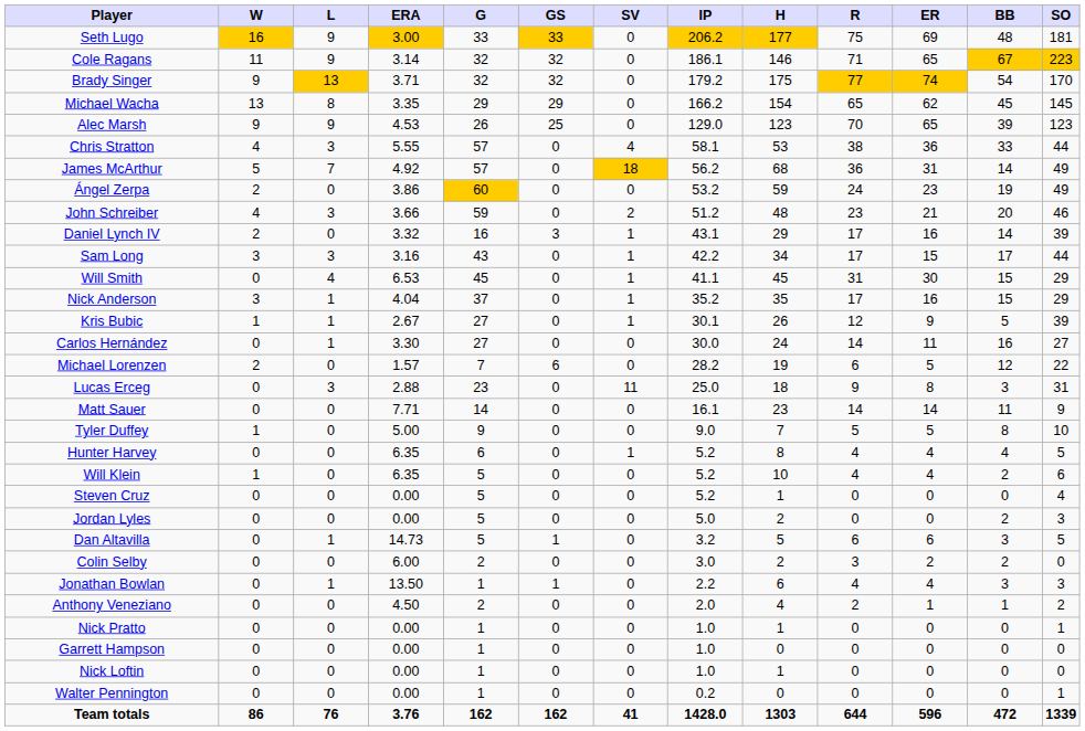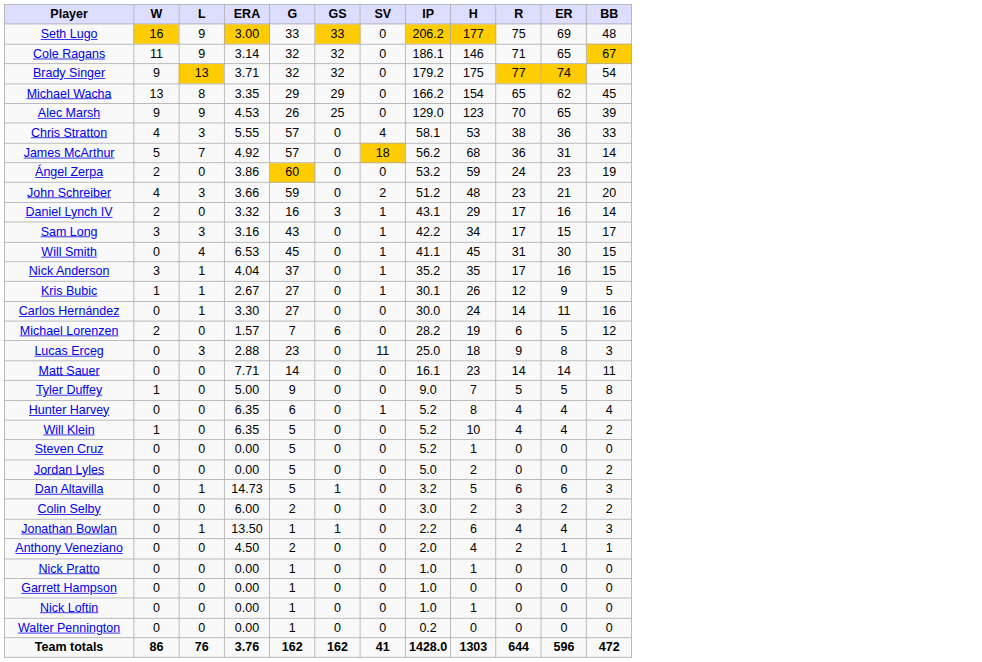 <table class="wikitable" style="text-align:center;">
 <tr>
 <th style="background:#ddf;width:20%;"><strong>Player</strong></th>
 <th style="background:#ddf;width:7%;"><strong>W</strong></th>
 <th style="background:#ddf;width:7%;"><strong>L</strong></th>
 <th style="background:#ddf;width:7%;"><strong>ERA</strong></th>
 <th style="background:#ddf;width:7%;"><strong>G</strong></th>
 <th style="background:#ddf;width:7%;"><strong>GS</strong></th>
 <th style="background:#ddf;width:7%;"><strong>SV</strong></th>
 <th style="background:#ddf;width:7%;"><strong>IP</strong></th>
 <th style="background:#ddf;width:7%;"><strong>H</strong></th>
 <th style="background:#ddf;width:7%;"><strong>R</strong></th>
 <th style="background:#ddf;width:7%;"><strong>ER</strong></th>
 <th style="background:#ddf;width:7%;"><strong>BB</strong></th>
-<th style="background:#ddf;width:7%;"><strong>SO</strong></th>
 </tr>
 <tr>
 <td><a href='#'>Seth Lugo</a></td>
 <td bgcolor=#ffcc00>16</td>
 <td>9</td>
 <td bgcolor=#ffcc00>3.00</td>
 <td>33</td>
 <td bgcolor=#ffcc00>33</td>
 <td>0</td>
 <td bgcolor=#ffcc00>206.2</td>
 <td bgcolor=#ffcc00>177</td>
 <td>75</td>
 <td>69</td>
 <td>48</td>
-<td>181</td>
 </tr>
 <tr>
 <td><a href='#'>Cole Ragans</a></td>
 <td>11</td>
 <td>9</td>
 <td>3.14</td>
 <td>32</td>
 <td>32</td>
 <td>0</td>
 <td>186.1</td>
 <td>146</td>
 <td>71</td>
 <td>65</td>
 <td bgcolor=#ffcc00>67</td>
-<td bgcolor=#ffcc00>223</td>
 </tr>
 <tr>
 <td><a href='#'>Brady Singer</a></td>
 <td>9</td>
 <td bgcolor=#ffcc00>13</td>
 <td>3.71</td>
 <td>32</td>
 <td>32</td>
 <td>0</td>
 <td>179.2</td>
 <td>175</td>
 <td bgcolor=#ffcc00>77</td>
 <td bgcolor=#ffcc00>74</td>
 <td>54</td>
-<td>170</td>
 </tr>
 <tr>
 <td><a href='#'>Michael Wacha</a></td>
 <td>13</td>
 <td>8</td>
 <td>3.35</td>
 <td>29</td>
 <td>29</td>
 <td>0</td>
 <td>166.2</td>
 <td>154</td>
 <td>65</td>
 <td>62</td>
 <td>45</td>
-<td>145</td>
 </tr>
 <tr>
 <td><a href='#'>Alec Marsh</a></td>
 <td>9</td>
 <td>9</td>
 <td>4.53</td>
 <td>26</td>
 <td>25</td>
 <td>0</td>
 <td>129.0</td>
 <td>123</td>
 <td>70</td>
 <td>65</td>
 <td>39</td>
-<td>123</td>
 </tr>
 <tr>
 <td><a href='#'>Chris Stratton</a></td>
 <td>4</td>
 <td>3</td>
 <td>5.55</td>
 <td>57</td>
 <td>0</td>
 <td>4</td>
 <td>58.1</td>
 <td>53</td>
 <td>38</td>
 <td>36</td>
 <td>33</td>
-<td>44</td>
 </tr>
 <tr>
 <td><a href='#'>James McArthur</a></td>
 <td>5</td>
 <td>7</td>
 <td>4.92</td>
 <td>57</td>
 <td>0</td>
 <td bgcolor=#ffcc00>18</td>
 <td>56.2</td>
 <td>68</td>
 <td>36</td>
 <td>31</td>
 <td>14</td>
-<td>49</td>
 </tr>
 <tr>
 <td><a href='#'>Ángel Zerpa</a></td>
 <td>2</td>
 <td>0</td>
 <td>3.86</td>
 <td bgcolor=#ffcc00>60</td>
 <td>0</td>
 <td>0</td>
 <td>53.2</td>
 <td>59</td>
 <td>24</td>
 <td>23</td>
 <td>19</td>
-<td>49</td>
 </tr>
 <tr>
 <td><a href='#'>John Schreiber</a></td>
 <td>4</td>
 <td>3</td>
 <td>3.66</td>
 <td>59</td>
 <td>0</td>
 <td>2</td>
 <td>51.2</td>
 <td>48</td>
 <td>23</td>
 <td>21</td>
 <td>20</td>
-<td>46</td>
 </tr>
 <tr>
 <td><a href='#'>Daniel Lynch IV</a></td>
 <td>2</td>
 <td>0</td>
 <td>3.32</td>
 <td>16</td>
 <td>3</td>
 <td>1</td>
 <td>43.1</td>
 <td>29</td>
 <td>17</td>
 <td>16</td>
 <td>14</td>
-<td>39</td>
 </tr>
 <tr>
 <td><a href='#'>Sam Long</a></td>
 <td>3</td>
 <td>3</td>
 <td>3.16</td>
 <td>43</td>
 <td>0</td>
 <td>1</td>
 <td>42.2</td>
 <td>34</td>
 <td>17</td>
 <td>15</td>
 <td>17</td>
-<td>44</td>
 </tr>
 <tr>
 <td><a href='#'>Will Smith</a></td>
 <td>0</td>
 <td>4</td>
 <td>6.53</td>
 <td>45</td>
 <td>0</td>
 <td>1</td>
 <td>41.1</td>
 <td>45</td>
 <td>31</td>
 <td>30</td>
 <td>15</td>
-<td>29</td>
 </tr>
 <tr>
 <td><a href='#'>Nick Anderson</a></td>
 <td>3</td>
 <td>1</td>
 <td>4.04</td>
 <td>37</td>
 <td>0</td>
 <td>1</td>
 <td>35.2</td>
 <td>35</td>
 <td>17</td>
 <td>16</td>
 <td>15</td>
-<td>29</td>
 </tr>
 <tr>
 <td><a href='#'>Kris Bubic</a></td>
 <td>1</td>
 <td>1</td>
 <td>2.67</td>
 <td>27</td>
 <td>0</td>
 <td>1</td>
 <td>30.1</td>
 <td>26</td>
 <td>12</td>
 <td>9</td>
 <td>5</td>
-<td>39</td>
 </tr>
 <tr>
 <td><a href='#'>Carlos Hernández</a></td>
 <td>0</td>
 <td>1</td>
 <td>3.30</td>
 <td>27</td>
 <td>0</td>
 <td>0</td>
 <td>30.0</td>
 <td>24</td>
 <td>14</td>
 <td>11</td>
 <td>16</td>
-<td>27</td>
 </tr>
 <tr>
 <td><a href='#'>Michael Lorenzen</a></td>
 <td>2</td>
 <td>0</td>
 <td>1.57</td>
 <td>7</td>
 <td>6</td>
 <td>0</td>
 <td>28.2</td>
 <td>19</td>
 <td>6</td>
 <td>5</td>
 <td>12</td>
-<td>22</td>
 </tr>
 <tr>
 <td><a href='#'>Lucas Erceg</a></td>
 <td>0</td>
 <td>3</td>
 <td>2.88</td>
 <td>23</td>
 <td>0</td>
 <td>11</td>
 <td>25.0</td>
 <td>18</td>
 <td>9</td>
 <td>8</td>
 <td>3</td>
-<td>31</td>
 </tr>
 <tr>
 <td><a href='#'>Matt Sauer</a></td>
 <td>0</td>
 <td>0</td>
 <td>7.71</td>
 <td>14</td>
 <td>0</td>
 <td>0</td>
 <td>16.1</td>
 <td>23</td>
 <td>14</td>
 <td>14</td>
 <td>11</td>
-<td>9</td>
 </tr>
 <tr>
 <td><a href='#'>Tyler Duffey</a></td>
 <td>1</td>
 <td>0</td>
 <td>5.00</td>
 <td>9</td>
 <td>0</td>
 <td>0</td>
 <td>9.0</td>
 <td>7</td>
 <td>5</td>
 <td>5</td>
 <td>8</td>
-<td>10</td>
 </tr>
 <tr>
 <td><a href='#'>Hunter Harvey</a></td>
 <td>0</td>
 <td>0</td>
 <td>6.35</td>
 <td>6</td>
 <td>0</td>
 <td>1</td>
 <td>5.2</td>
 <td>8</td>
 <td>4</td>
 <td>4</td>
 <td>4</td>
-<td>5</td>
 </tr>
 <tr>
 <td><a href='#'>Will Klein</a></td>
 <td>1</td>
 <td>0</td>
 <td>6.35</td>
 <td>5</td>
 <td>0</td>
 <td>0</td>
 <td>5.2</td>
 <td>10</td>
 <td>4</td>
 <td>4</td>
 <td>2</td>
-<td>6</td>
 </tr>
 <tr>
 <td><a href='#'>Steven Cruz</a></td>
 <td>0</td>
 <td>0</td>
 <td>0.00</td>
 <td>5</td>
 <td>0</td>
 <td>0</td>
 <td>5.2</td>
 <td>1</td>
 <td>0</td>
 <td>0</td>
 <td>0</td>
-<td>4</td>
 </tr>
 <tr>
 <td><a href='#'>Jordan Lyles</a></td>
 <td>0</td>
 <td>0</td>
 <td>0.00</td>
 <td>5</td>
 <td>0</td>
 <td>0</td>
 <td>5.0</td>
 <td>2</td>
 <td>0</td>
 <td>0</td>
 <td>2</td>
-<td>3</td>
 </tr>
 <tr>
 <td><a href='#'>Dan Altavilla</a></td>
 <td>0</td>
 <td>1</td>
 <td>14.73</td>
 <td>5</td>
 <td>1</td>
 <td>0</td>
 <td>3.2</td>
 <td>5</td>
 <td>6</td>
 <td>6</td>
 <td>3</td>
-<td>5</td>
 </tr>
 <tr>
 <td><a href='#'>Colin Selby</a></td>
 <td>0</td>
 <td>0</td>
 <td>6.00</td>
 <td>2</td>
 <td>0</td>
 <td>0</td>
 <td>3.0</td>
 <td>2</td>
 <td>3</td>
 <td>2</td>
 <td>2</td>
-<td>0</td>
 </tr>
 <tr>
 <td><a href='#'>Jonathan Bowlan</a></td>
 <td>0</td>
 <td>1</td>
 <td>13.50</td>
 <td>1</td>
 <td>1</td>
 <td>0</td>
 <td>2.2</td>
 <td>6</td>
 <td>4</td>
 <td>4</td>
-<td>3</td>
 <td>3</td>
 </tr>
 <tr>
 <td><a href='#'>Anthony Veneziano</a></td>
 <td>0</td>
 <td>0</td>
 <td>4.50</td>
 <td>2</td>
 <td>0</td>
 <td>0</td>
 <td>2.0</td>
 <td>4</td>
 <td>2</td>
 <td>1</td>
 <td>1</td>
-<td>2</td>
 </tr>
 <tr>
 <td><a href='#'>Nick Pratto</a></td>
 <td>0</td>
 <td>0</td>
 <td>0.00</td>
 <td>1</td>
 <td>0</td>
 <td>0</td>
 <td>1.0</td>
 <td>1</td>
 <td>0</td>
 <td>0</td>
 <td>0</td>
-<td>1</td>
 </tr>
 <tr>
 <td><a href='#'>Garrett Hampson</a></td>
 <td>0</td>
 <td>0</td>
 <td>0.00</td>
 <td>1</td>
 <td>0</td>
 <td>0</td>
 <td>1.0</td>
-<td>0</td>
 <td>0</td>
 <td>0</td>
 <td>0</td>
 <td>0</td>
 </tr>
 <tr>
 <td><a href='#'>Nick Loftin</a></td>
 <td>0</td>
 <td>0</td>
 <td>0.00</td>
 <td>1</td>
 <td>0</td>
 <td>0</td>
 <td>1.0</td>
 <td>1</td>
 <td>0</td>
 <td>0</td>
 <td>0</td>
-<td>0</td>
 </tr>
 <tr>
 <td><a href='#'>Walter Pennington</a></td>
 <td>0</td>
 <td>0</td>
 <td>0.00</td>
 <td>1</td>
 <td>0</td>
 <td>0</td>
 <td>0.2</td>
 <td>0</td>
 <td>0</td>
 <td>0</td>
 <td>0</td>
-<td>1</td>
 </tr>
 <tr>
 <td><strong>Team totals</strong></td>
 <td><strong>86</strong></td>
 <td><strong>76</strong></td>
 <td><strong>3.76</strong></td>
 <td><strong>162</strong></td>
 <td><strong>162</strong></td>
 <td><strong>41</strong></td>
 <td><strong>1428.0</strong></td>
 <td><strong>1303</strong></td>
 <td><strong>644</strong></td>
 <td><strong>596</strong></td>
 <td><strong>472</strong></td>
-<td><strong>1339</strong></td>
 </tr>
 </table>
